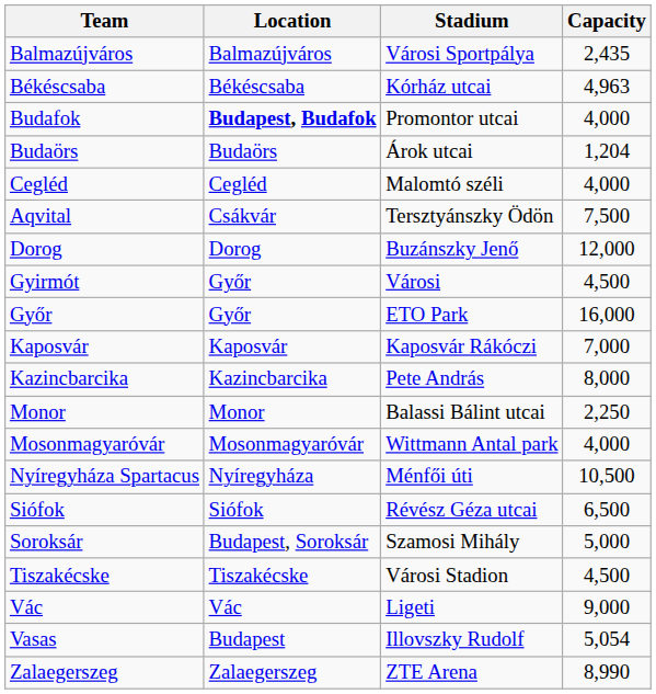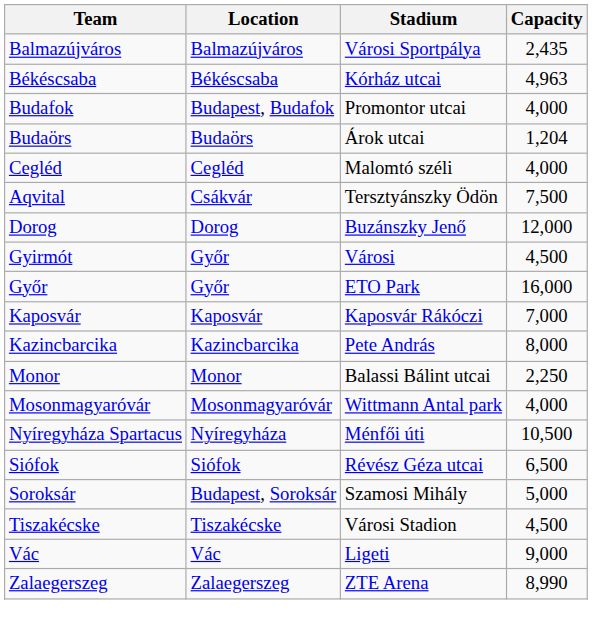 <table class="wikitable sortable">
 <tr>
 <th>Team</th>
 <th>Location</th>
 <th>Stadium</th>
 <th>Capacity</th>
 </tr>
 <tr>
 <td><a href='#'>Balmazújváros</a></td>
 <td><a href='#'>Balmazújváros</a></td>
 <td><a href='#'>Városi Sportpálya</a></td>
 <td align="center">2,435</td>
 </tr>
 <tr>
 <td><a href='#'>Békéscsaba</a></td>
 <td><a href='#'>Békéscsaba</a></td>
 <td><a href='#'>Kórház utcai</a></td>
 <td align="center">4,963</td>
 </tr>
 <tr>
 <td><a href='#'>Budafok</a></td>
-<td><strong><a href='#'>Budapest</a>, <a href='#'>Budafok</a></strong></td>
+<td><a href='#'>Budapest</a>, <a href='#'>Budafok</a></td>
 <td>Promontor utcai</td>
 <td align="center">4,000</td>
 </tr>
 <tr>
 <td><a href='#'>Budaörs</a></td>
 <td><a href='#'>Budaörs</a></td>
 <td>Árok utcai</td>
 <td align="center">1,204</td>
 </tr>
 <tr>
 <td><a href='#'>Cegléd</a></td>
 <td><a href='#'>Cegléd</a></td>
 <td>Malomtó széli</td>
 <td align="center">4,000</td>
 </tr>
 <tr>
 <td><a href='#'>Aqvital</a></td>
 <td><a href='#'>Csákvár</a></td>
 <td>Tersztyánszky Ödön</td>
 <td align="center">7,500</td>
 </tr>
 <tr>
 <td><a href='#'>Dorog</a></td>
 <td><a href='#'>Dorog</a></td>
 <td><a href='#'>Buzánszky Jenő</a></td>
 <td align="center">12,000</td>
 </tr>
 <tr>
 <td><a href='#'>Gyirmót</a></td>
 <td><a href='#'>Győr</a></td>
 <td><a href='#'>Városi</a></td>
 <td align="center">4,500</td>
 </tr>
 <tr>
 <td><a href='#'>Győr</a></td>
 <td><a href='#'>Győr</a></td>
 <td><a href='#'>ETO Park</a></td>
 <td align="center">16,000</td>
 </tr>
 <tr>
 <td><a href='#'>Kaposvár</a></td>
 <td><a href='#'>Kaposvár</a></td>
 <td><a href='#'>Kaposvár Rákóczi</a></td>
 <td align="center">7,000</td>
 </tr>
 <tr>
 <td><a href='#'>Kazincbarcika</a></td>
 <td><a href='#'>Kazincbarcika</a></td>
 <td><a href='#'>Pete András</a></td>
 <td align="center">8,000</td>
 </tr>
 <tr>
 <td><a href='#'>Monor</a></td>
 <td><a href='#'>Monor</a></td>
 <td>Balassi Bálint utcai</td>
 <td align="center">2,250</td>
 </tr>
 <tr>
 <td><a href='#'>Mosonmagyaróvár</a></td>
 <td><a href='#'>Mosonmagyaróvár</a></td>
 <td><a href='#'>Wittmann Antal park</a></td>
 <td align="center">4,000</td>
 </tr>
 <tr>
 <td><a href='#'>Nyíregyháza Spartacus</a></td>
 <td><a href='#'>Nyíregyháza</a></td>
 <td><a href='#'>Ménfői úti</a></td>
 <td align="center">10,500</td>
 </tr>
 <tr>
 <td><a href='#'>Siófok</a></td>
 <td><a href='#'>Siófok</a></td>
 <td><a href='#'>Révész Géza utcai</a></td>
 <td align="center">6,500</td>
 </tr>
 <tr>
 <td><a href='#'>Soroksár</a></td>
 <td><a href='#'>Budapest</a>, <a href='#'>Soroksár</a></td>
 <td>Szamosi Mihály</td>
 <td align="center">5,000</td>
 </tr>
 <tr>
 <td><a href='#'>Tiszakécske</a></td>
 <td><a href='#'>Tiszakécske</a></td>
 <td>Városi Stadion</td>
 <td align="center">4,500</td>
 </tr>
 <tr>
 <td><a href='#'>Vác</a></td>
 <td><a href='#'>Vác</a></td>
 <td><a href='#'>Ligeti</a></td>
 <td align="center">9,000</td>
 </tr>
 <tr>
-<td><a href='#'>Vasas</a></td>
-<td><a href='#'>Budapest</a></td>
-<td><a href='#'>Illovszky Rudolf</a></td>
-<td align="center">5,054</td>
-</tr>
-<tr>
 <td><a href='#'>Zalaegerszeg</a></td>
 <td><a href='#'>Zalaegerszeg</a></td>
 <td><a href='#'>ZTE Arena</a></td>
 <td align="center">8,990</td>
 </tr>
 </table>
